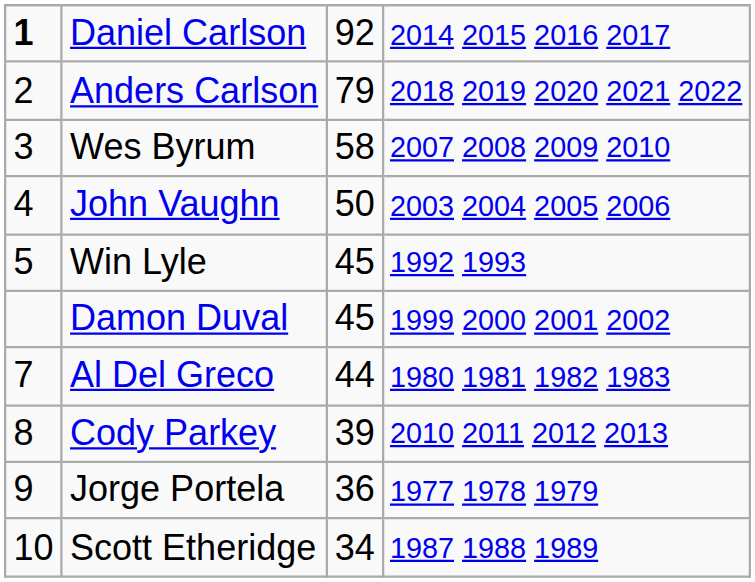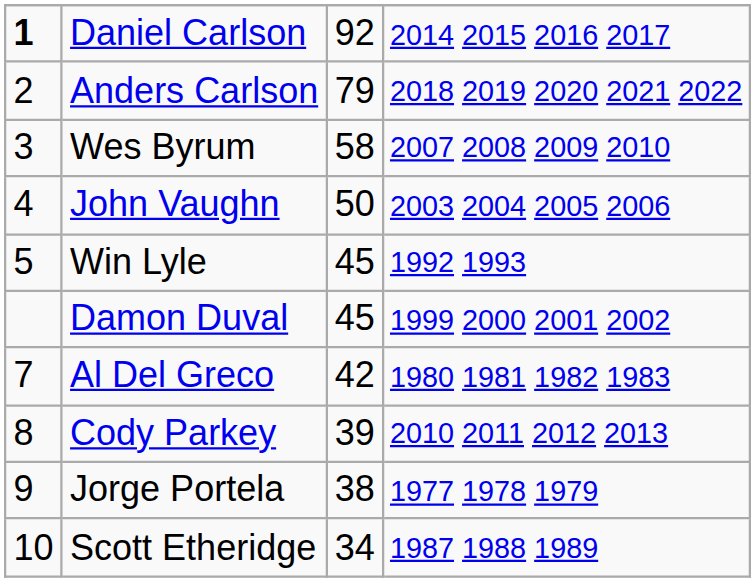 <table class="wikitable">
 <tr>
 </tr>
 <tr>
 <td><strong>1</strong></td>
 <td><a href='#'>Daniel Carlson</a></td>
 <td>92</td>
 <td style="font-size:80%;"><a href='#'>2014</a> <a href='#'>2015</a> <a href='#'>2016</a> <a href='#'>2017</a></td>
 </tr>
 <tr>
 <td>2</td>
 <td><a href='#'>Anders Carlson</a></td>
 <td>79</td>
 <td style="font-size:80%;"><a href='#'>2018</a> <a href='#'>2019</a> <a href='#'>2020</a> <a href='#'>2021</a> <a href='#'>2022</a></td>
 </tr>
 <tr>
 <td>3</td>
 <td>Wes Byrum</td>
 <td>58</td>
 <td style="font-size:80%;"><a href='#'>2007</a> <a href='#'>2008</a> <a href='#'>2009</a> <a href='#'>2010</a></td>
 </tr>
 <tr>
 <td>4</td>
 <td><a href='#'>John Vaughn</a></td>
 <td>50</td>
 <td style="font-size:80%;"><a href='#'>2003</a> <a href='#'>2004</a> <a href='#'>2005</a> <a href='#'>2006</a></td>
 </tr>
 <tr>
 <td>5</td>
 <td>Win Lyle</td>
 <td>45</td>
 <td style="font-size:80%;"><a href='#'>1992</a> <a href='#'>1993</a></td>
 </tr>
 <tr>
 <td></td>
 <td><a href='#'>Damon Duval</a></td>
 <td>45</td>
 <td style="font-size:80%;"><a href='#'>1999</a> <a href='#'>2000</a> <a href='#'>2001</a> <a href='#'>2002</a></td>
 </tr>
 <tr>
 <td>7</td>
 <td><a href='#'>Al Del Greco</a></td>
-<td>44</td>
+<td>42</td>
 <td style="font-size:80%;"><a href='#'>1980</a> <a href='#'>1981</a> <a href='#'>1982</a> <a href='#'>1983</a></td>
 </tr>
 <tr>
 <td>8</td>
 <td><a href='#'>Cody Parkey</a></td>
 <td>39</td>
 <td style="font-size:80%;"><a href='#'>2010</a> <a href='#'>2011</a> <a href='#'>2012</a> <a href='#'>2013</a></td>
 </tr>
 <tr>
 <td>9</td>
 <td>Jorge Portela</td>
-<td>36</td>
+<td>38</td>
 <td style="font-size:80%;"><a href='#'>1977</a> <a href='#'>1978</a> <a href='#'>1979</a></td>
 </tr>
 <tr>
 <td>10</td>
 <td>Scott Etheridge</td>
 <td>34</td>
 <td style="font-size:80%;"><a href='#'>1987</a> <a href='#'>1988</a> <a href='#'>1989</a></td>
 </tr>
 </table>
